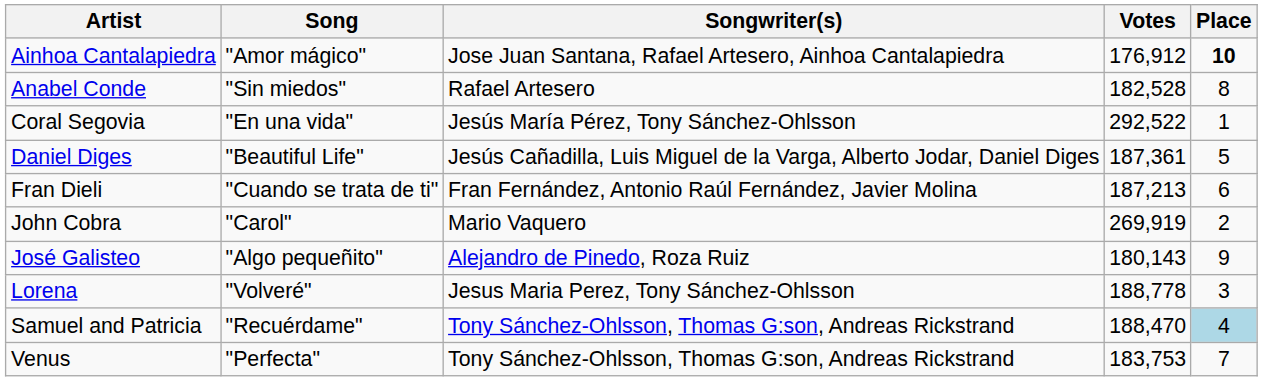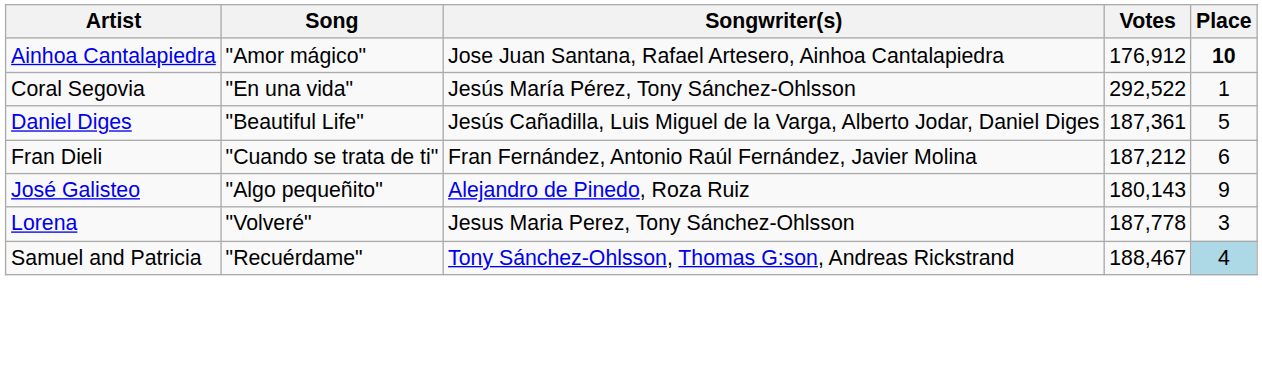 <table class="sortable wikitable" style="margin: 1em auto 1em auto; text-align:center;">
 <tr>
 <th>Artist</th>
 <th>Song</th>
 <th>Songwriter(s)</th>
 <th>Votes</th>
 <th>Place</th>
 </tr>
 <tr>
 <td align="left"><a href='#'>Ainhoa Cantalapiedra</a></td>
 <td align="left">"Amor mágico"</td>
 <td align="left">Jose Juan Santana, Rafael Artesero, Ainhoa Cantalapiedra</td>
 <td>176,912</td>
 <td><strong>10</strong></td>
-</tr>
-<tr>
-<td align="left"><a href='#'>Anabel Conde</a></td>
-<td align="left">"Sin miedos"</td>
-<td align="left">Rafael Artesero</td>
-<td>182,528</td>
-<td>8</td>
 </tr>
 <tr>
 <td align="left">Coral Segovia</td>
 <td align="left">"En una vida"</td>
 <td align="left">Jesús María Pérez, Tony Sánchez-Ohlsson</td>
 <td>292,522</td>
 <td>1</td>
 </tr>
 <tr>
 <td align="left"><a href='#'>Daniel Diges</a></td>
 <td align="left">"Beautiful Life"</td>
 <td align="left">Jesús Cañadilla, Luis Miguel de la Varga, Alberto Jodar, Daniel Diges</td>
 <td>187,361</td>
 <td>5</td>
 </tr>
 <tr>
 <td align="left">Fran Dieli</td>
 <td align="left">"Cuando se trata de ti"</td>
 <td align="left">Fran Fernández, Antonio Raúl Fernández, Javier Molina</td>
-<td>187,213</td>
+<td>187,212</td>
 <td>6</td>
-</tr>
-<tr>
-<td align="left">John Cobra</td>
-<td align="left">"Carol"</td>
-<td align="left">Mario Vaquero</td>
-<td>269,919</td>
-<td>2</td>
 </tr>
 <tr>
 <td align="left"><a href='#'>José Galisteo</a></td>
 <td align="left">"Algo pequeñito"</td>
 <td align="left"><a href='#'>Alejandro de Pinedo</a>, Roza Ruiz</td>
 <td>180,143</td>
 <td>9</td>
 </tr>
 <tr>
 <td align="left"><a href='#'>Lorena</a></td>
 <td align="left">"Volveré"</td>
 <td align="left">Jesus Maria Perez, Tony Sánchez-Ohlsson</td>
-<td>188,778</td>
+<td>187,778</td>
 <td>3</td>
 </tr>
 <tr>
 <td align="left">Samuel and Patricia</td>
 <td align="left">"Recuérdame"</td>
 <td align="left"><a href='#'>Tony Sánchez-Ohlsson</a>, <a href='#'>Thomas G:son</a>, Andreas Rickstrand</td>
-<td>188,470</td>
+<td>188,467</td>
 <td style="background: lightblue;">4</td>
 </tr>
-<tr>
-<td align="left">Venus</td>
-<td align="left">"Perfecta"</td>
-<td align="left">Tony Sánchez-Ohlsson, Thomas G:son, Andreas Rickstrand</td>
-<td>183,753</td>
-<td>7</td>
-</tr>
 </table>
